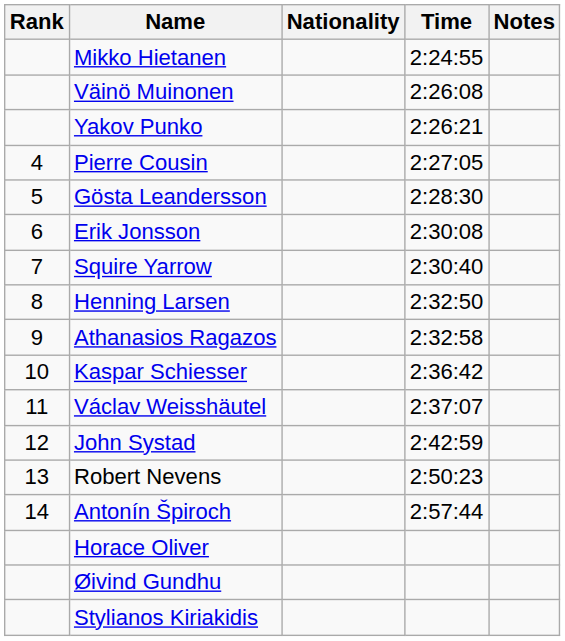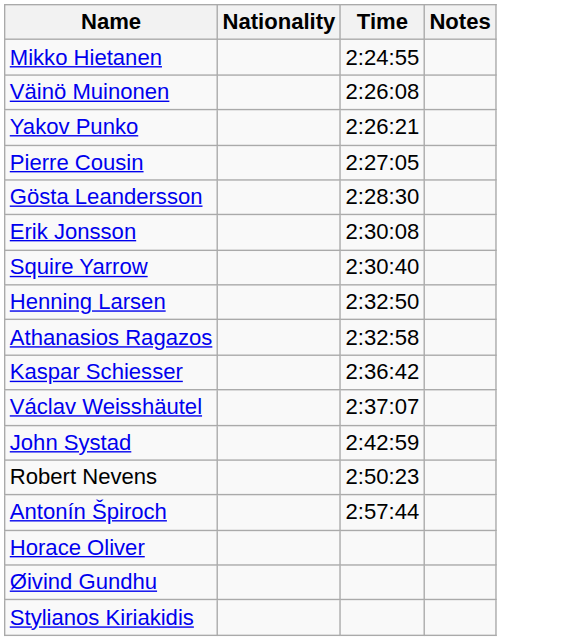 <table class="wikitable sortable" style="text-align:center">
 <tr>
-<th>Rank</th>
 <th>Name</th>
 <th>Nationality</th>
 <th>Time</th>
 <th>Notes</th>
 </tr>
 <tr>
-<td></td>
 <td align=left><a href='#'>Mikko Hietanen</a></td>
 <td align=left></td>
 <td>2:24:55</td>
 <td></td>
 </tr>
 <tr>
-<td></td>
 <td align=left><a href='#'>Väinö Muinonen</a></td>
 <td align=left></td>
 <td>2:26:08</td>
 <td></td>
 </tr>
 <tr>
-<td></td>
 <td align=left><a href='#'>Yakov Punko</a></td>
 <td align=left></td>
 <td>2:26:21</td>
 <td></td>
 </tr>
 <tr>
-<td>4</td>
 <td align=left><a href='#'>Pierre Cousin</a></td>
 <td align=left></td>
 <td>2:27:05</td>
 <td></td>
 </tr>
 <tr>
-<td>5</td>
 <td align=left><a href='#'>Gösta Leandersson</a></td>
 <td align=left></td>
 <td>2:28:30</td>
 <td></td>
 </tr>
 <tr>
-<td>6</td>
 <td align=left><a href='#'>Erik Jonsson</a></td>
 <td align=left></td>
 <td>2:30:08</td>
 <td></td>
 </tr>
 <tr>
-<td>7</td>
 <td align=left><a href='#'>Squire Yarrow</a></td>
 <td align=left></td>
 <td>2:30:40</td>
 <td></td>
 </tr>
 <tr>
-<td>8</td>
 <td align=left><a href='#'>Henning Larsen</a></td>
 <td align=left></td>
 <td>2:32:50</td>
 <td></td>
 </tr>
 <tr>
-<td>9</td>
 <td align=left><a href='#'>Athanasios Ragazos</a></td>
 <td align=left></td>
 <td>2:32:58</td>
 <td></td>
 </tr>
 <tr>
-<td>10</td>
 <td align=left><a href='#'>Kaspar Schiesser</a></td>
 <td align=left></td>
 <td>2:36:42</td>
 <td></td>
 </tr>
 <tr>
-<td>11</td>
 <td align=left><a href='#'>Václav Weisshäutel</a></td>
 <td align=left></td>
 <td>2:37:07</td>
 <td></td>
 </tr>
 <tr>
-<td>12</td>
 <td align=left><a href='#'>John Systad</a></td>
 <td align=left></td>
 <td>2:42:59</td>
 <td></td>
 </tr>
 <tr>
-<td>13</td>
 <td align=left>Robert Nevens</td>
 <td align=left></td>
 <td>2:50:23</td>
 <td></td>
 </tr>
 <tr>
-<td>14</td>
 <td align=left><a href='#'>Antonín Špiroch</a></td>
 <td align=left></td>
 <td>2:57:44</td>
 <td></td>
 </tr>
 <tr>
-<td></td>
 <td align=left><a href='#'>Horace Oliver</a></td>
 <td align=left></td>
 <td></td>
 <td></td>
 </tr>
 <tr>
-<td></td>
 <td align=left><a href='#'>Øivind Gundhu</a></td>
 <td align=left></td>
 <td></td>
 <td></td>
 </tr>
 <tr>
-<td></td>
 <td align=left><a href='#'>Stylianos Kiriakidis</a></td>
 <td align=left></td>
 <td></td>
 <td></td>
 </tr>
 </table>
